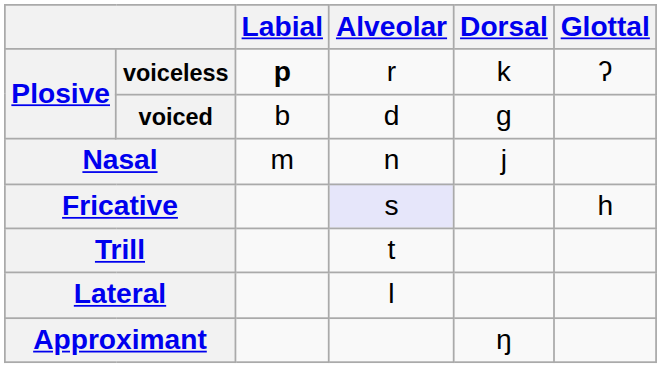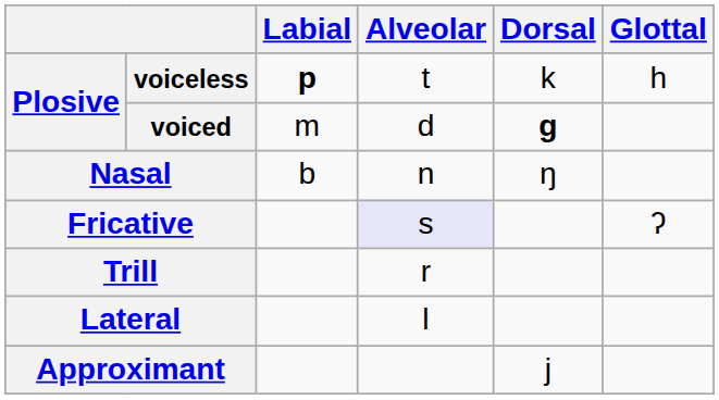 <table class="wikitable" style="text-align:center">
 <tr>
 <th colspan="2"></th>
 <th><a href='#'>Labial</a></th>
 <th><a href='#'>Alveolar</a></th>
 <th><a href='#'>Dorsal</a></th>
 <th><a href='#'>Glottal</a></th>
 </tr>
 <tr>
 <th rowspan="2"><a href='#'>Plosive</a></th>
 <th><small>voiceless</small></th>
 <td><strong>p</strong></td>
-<td>r</td>
+<td>t</td>
 <td>k</td>
-<td>ʔ</td>
+<td>h</td>
 </tr>
 <tr>
 <th><small>voiced</small></th>
-<td>b</td>
+<td>m</td>
 <td>d</td>
-<td>ɡ</td>
+<td><strong>ɡ</strong></td>
 <td></td>
 </tr>
 <tr>
 <th colspan="2"><a href='#'>Nasal</a></th>
-<td>m</td>
+<td>b</td>
 <td>n</td>
-<td>j</td>
+<td>ŋ</td>
 <td></td>
 </tr>
 <tr>
 <th colspan="2"><a href='#'>Fricative</a></th>
 <td></td>
 <td style="background: lavender;">s</td>
 <td></td>
-<td>h</td>
+<td>ʔ</td>
 </tr>
 <tr>
 <th colspan="2"><a href='#'>Trill</a></th>
 <td></td>
-<td>t</td>
+<td>r</td>
 <td></td>
 <td></td>
 </tr>
 <tr>
 <th colspan="2"><a href='#'>Lateral</a></th>
 <td></td>
 <td>l</td>
 <td></td>
 <td></td>
 </tr>
 <tr>
 <th colspan="2"><a href='#'>Approximant</a></th>
 <td></td>
 <td></td>
-<td>ŋ</td>
+<td>j</td>
 <td></td>
 </tr>
 </table>
